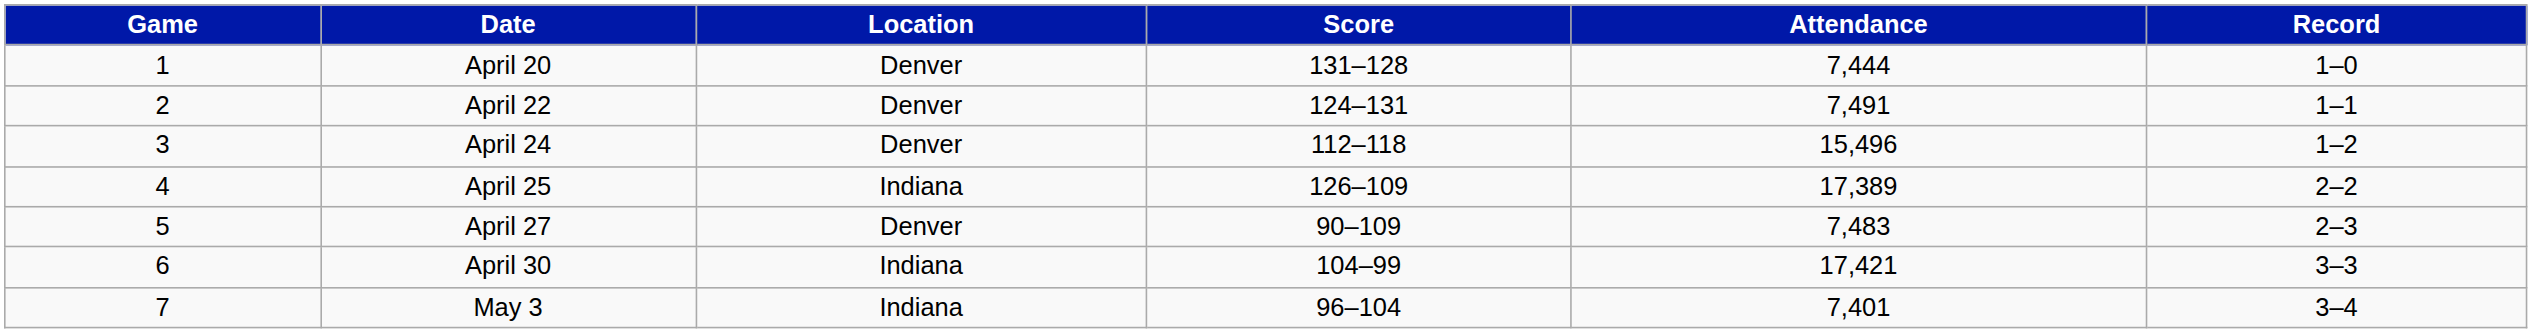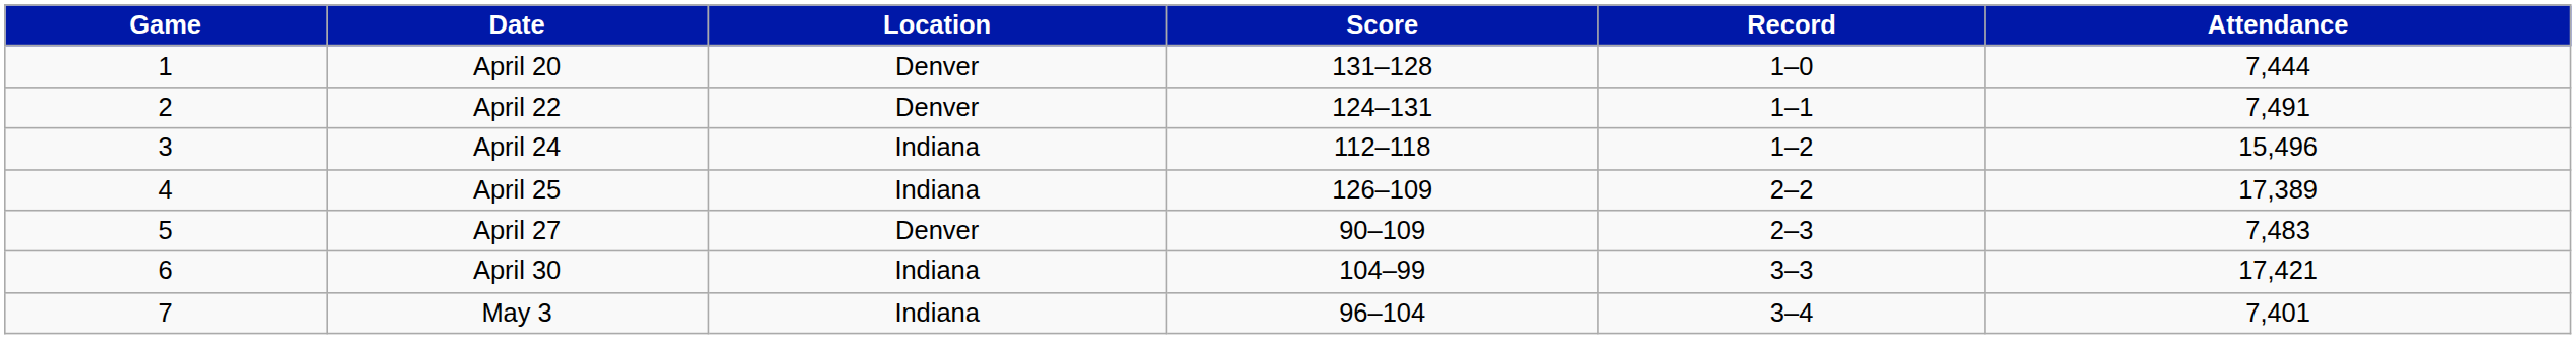 <table class="wikitable" style="width:80%;">
 <tr style="text-align:center; background:#0018A8; color:#FFFFFF;">
 <td><strong>Game</strong></td>
 <td><strong>Date</strong></td>
 <td><strong>Location</strong></td>
 <td><strong>Score</strong></td>
+<td><strong>Record</strong></td>
 <td><strong>Attendance</strong></td>
-<td><strong>Record</strong></td>
 </tr>
 <tr style="text-align:center;" bgcolor="">
 <td>1</td>
 <td>April 20</td>
 <td>Denver</td>
 <td>131–128</td>
+<td>1–0</td>
 <td>7,444</td>
-<td>1–0</td>
 </tr>
 <tr style="text-align:center;" bgcolor="">
 <td>2</td>
 <td>April 22</td>
 <td>Denver</td>
 <td>124–131</td>
+<td>1–1</td>
 <td>7,491</td>
-<td>1–1</td>
 </tr>
 <tr style="text-align:center;" bgcolor="">
 <td>3</td>
 <td>April 24</td>
-<td>Denver</td>
+<td>Indiana</td>
 <td>112–118</td>
+<td>1–2</td>
 <td>15,496</td>
-<td>1–2</td>
 </tr>
 <tr style="text-align:center;" bgcolor="">
 <td>4</td>
 <td>April 25</td>
 <td>Indiana</td>
 <td>126–109</td>
+<td>2–2</td>
 <td>17,389</td>
-<td>2–2</td>
 </tr>
 <tr style="text-align:center;" bgcolor="">
 <td>5</td>
 <td>April 27</td>
 <td>Denver</td>
 <td>90–109</td>
+<td>2–3</td>
 <td>7,483</td>
-<td>2–3</td>
 </tr>
 <tr style="text-align:center;" bgcolor="">
 <td>6</td>
 <td>April 30</td>
 <td>Indiana</td>
 <td>104–99</td>
+<td>3–3</td>
 <td>17,421</td>
-<td>3–3</td>
 </tr>
 <tr style="text-align:center;" bgcolor="">
 <td>7</td>
 <td>May 3</td>
 <td>Indiana</td>
 <td>96–104</td>
+<td>3–4</td>
 <td>7,401</td>
-<td>3–4</td>
 </tr>
 </table>
